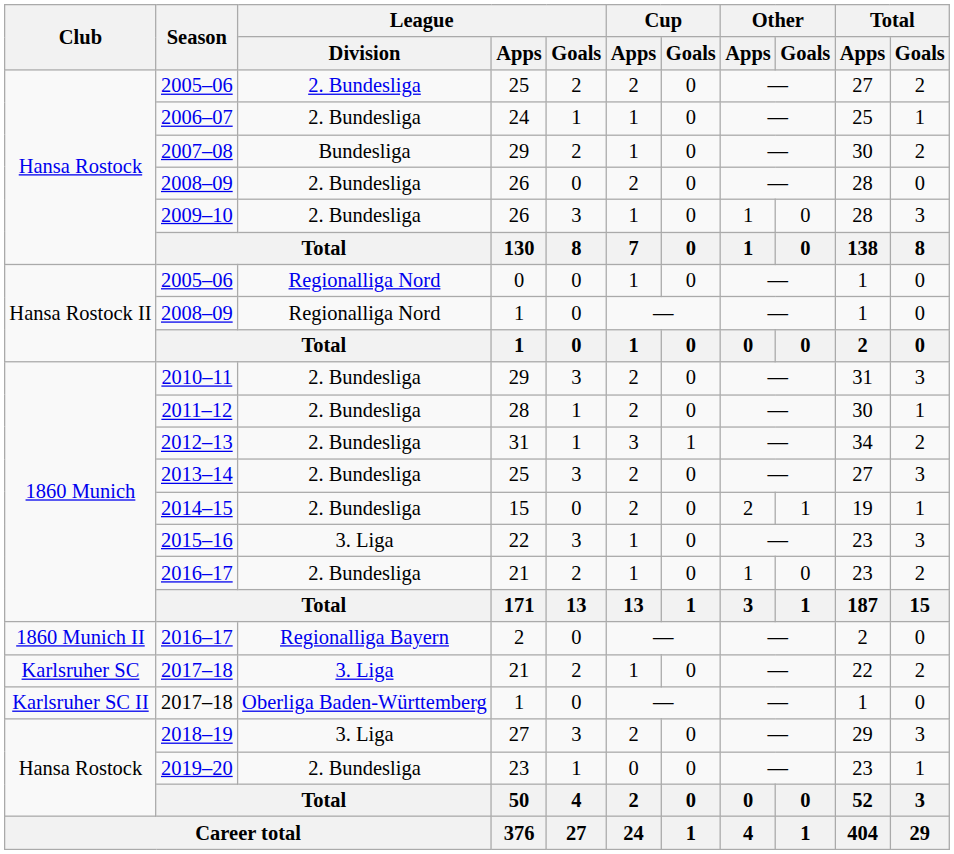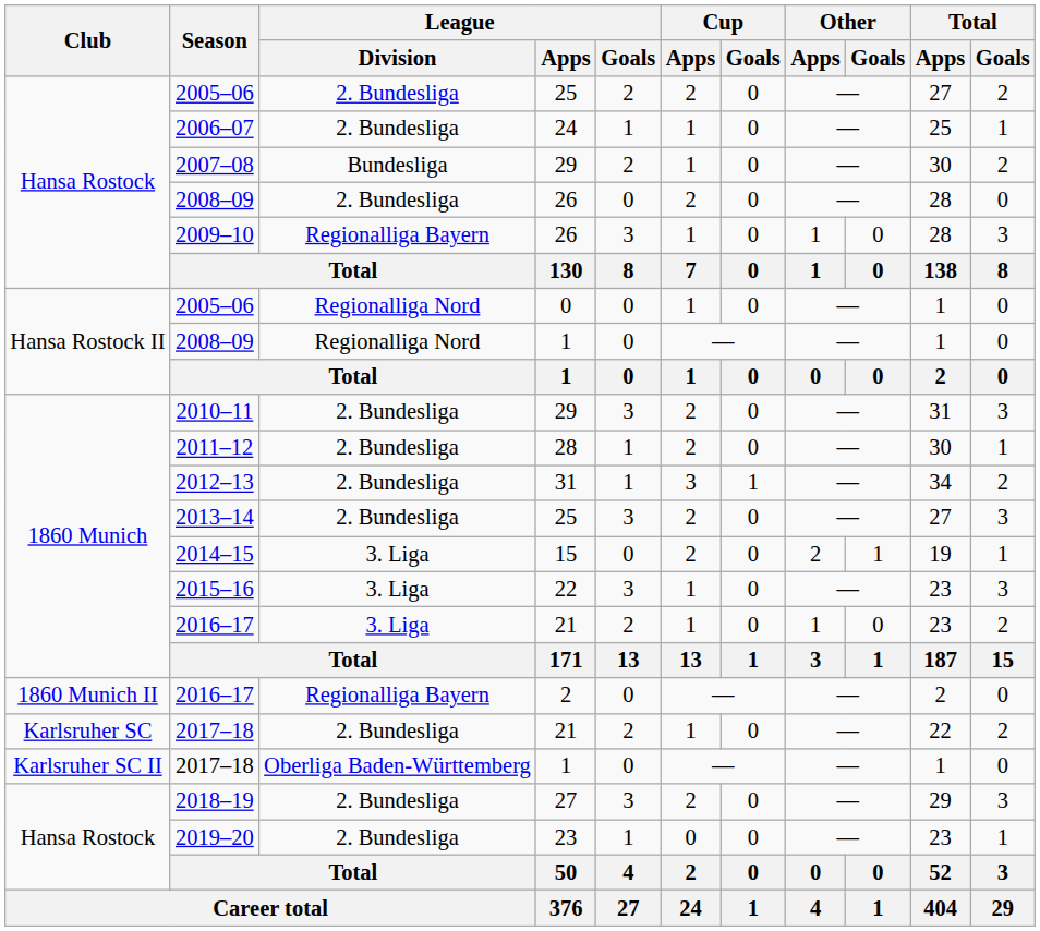 <table class="wikitable" style="text-align:center">
 <tr>
 <th rowspan="2">Club</th>
 <th rowspan="2">Season</th>
 <th colspan="3">League</th>
 <th colspan="2">Cup</th>
 <th colspan="2">Other</th>
 <th colspan="2">Total</th>
 </tr>
 <tr>
 <th>Division</th>
 <th>Apps</th>
 <th>Goals</th>
 <th>Apps</th>
 <th>Goals</th>
 <th>Apps</th>
 <th>Goals</th>
 <th>Apps</th>
 <th>Goals</th>
 </tr>
 <tr>
 <td rowspan="6"><a href='#'>Hansa Rostock</a></td>
 <td><a href='#'>2005–06</a></td>
 <td><a href='#'>2. Bundesliga</a></td>
 <td>25</td>
 <td>2</td>
 <td>2</td>
 <td>0</td>
 <td colspan="2">—</td>
 <td>27</td>
 <td>2</td>
 </tr>
 <tr>
 <td><a href='#'>2006–07</a></td>
 <td>2. Bundesliga</td>
 <td>24</td>
 <td>1</td>
 <td>1</td>
 <td>0</td>
 <td colspan="2">—</td>
 <td>25</td>
 <td>1</td>
 </tr>
 <tr>
 <td><a href='#'>2007–08</a></td>
 <td>Bundesliga</td>
 <td>29</td>
 <td>2</td>
 <td>1</td>
 <td>0</td>
 <td colspan="2">—</td>
 <td>30</td>
 <td>2</td>
 </tr>
 <tr>
 <td><a href='#'>2008–09</a></td>
 <td>2. Bundesliga</td>
 <td>26</td>
 <td>0</td>
 <td>2</td>
 <td>0</td>
 <td colspan="2">—</td>
 <td>28</td>
 <td>0</td>
 </tr>
 <tr>
 <td><a href='#'>2009–10</a></td>
-<td>2. Bundesliga</td>
+<td><a href='#'>Regionalliga Bayern</a></td>
 <td>26</td>
 <td>3</td>
 <td>1</td>
 <td>0</td>
 <td>1</td>
 <td>0</td>
 <td>28</td>
 <td>3</td>
 </tr>
 <tr>
 <th colspan="2">Total</th>
 <th>130</th>
 <th>8</th>
 <th>7</th>
 <th>0</th>
 <th>1</th>
 <th>0</th>
 <th>138</th>
 <th>8</th>
 </tr>
 <tr>
 <td rowspan="3">Hansa Rostock II</td>
 <td><a href='#'>2005–06</a></td>
 <td><a href='#'>Regionalliga Nord</a></td>
 <td>0</td>
 <td>0</td>
 <td>1</td>
 <td>0</td>
 <td colspan="2">—</td>
 <td>1</td>
 <td>0</td>
 </tr>
 <tr>
 <td><a href='#'>2008–09</a></td>
 <td>Regionalliga Nord</td>
 <td>1</td>
 <td>0</td>
 <td colspan="2">—</td>
 <td colspan="2">—</td>
 <td>1</td>
 <td>0</td>
 </tr>
 <tr>
 <th colspan="2">Total</th>
 <th>1</th>
 <th>0</th>
 <th>1</th>
 <th>0</th>
 <th>0</th>
 <th>0</th>
 <th>2</th>
 <th>0</th>
 </tr>
 <tr>
 <td rowspan="8"><a href='#'>1860 Munich</a></td>
 <td><a href='#'>2010–11</a></td>
 <td>2. Bundesliga</td>
 <td>29</td>
 <td>3</td>
 <td>2</td>
 <td>0</td>
 <td colspan="2">—</td>
 <td>31</td>
 <td>3</td>
 </tr>
 <tr>
 <td><a href='#'>2011–12</a></td>
 <td>2. Bundesliga</td>
 <td>28</td>
 <td>1</td>
 <td>2</td>
 <td>0</td>
 <td colspan="2">—</td>
 <td>30</td>
 <td>1</td>
 </tr>
 <tr>
 <td><a href='#'>2012–13</a></td>
 <td>2. Bundesliga</td>
 <td>31</td>
 <td>1</td>
 <td>3</td>
 <td>1</td>
 <td colspan="2">—</td>
 <td>34</td>
 <td>2</td>
 </tr>
 <tr>
 <td><a href='#'>2013–14</a></td>
 <td>2. Bundesliga</td>
 <td>25</td>
 <td>3</td>
 <td>2</td>
 <td>0</td>
 <td colspan="2">—</td>
 <td>27</td>
 <td>3</td>
 </tr>
 <tr>
 <td><a href='#'>2014–15</a></td>
-<td>2. Bundesliga</td>
+<td>3. Liga</td>
 <td>15</td>
 <td>0</td>
 <td>2</td>
 <td>0</td>
 <td>2</td>
 <td>1</td>
 <td>19</td>
 <td>1</td>
 </tr>
 <tr>
 <td><a href='#'>2015–16</a></td>
 <td>3. Liga</td>
 <td>22</td>
 <td>3</td>
 <td>1</td>
 <td>0</td>
 <td colspan="2">—</td>
 <td>23</td>
 <td>3</td>
 </tr>
 <tr>
 <td><a href='#'>2016–17</a></td>
-<td>2. Bundesliga</td>
+<td><a href='#'>3. Liga</a></td>
 <td>21</td>
 <td>2</td>
 <td>1</td>
 <td>0</td>
 <td>1</td>
 <td>0</td>
 <td>23</td>
 <td>2</td>
 </tr>
 <tr>
 <th colspan="2">Total</th>
 <th>171</th>
 <th>13</th>
 <th>13</th>
 <th>1</th>
 <th>3</th>
 <th>1</th>
 <th>187</th>
 <th>15</th>
 </tr>
 <tr>
 <td><a href='#'>1860 Munich II</a></td>
 <td><a href='#'>2016–17</a></td>
 <td><a href='#'>Regionalliga Bayern</a></td>
 <td>2</td>
 <td>0</td>
 <td colspan="2">—</td>
 <td colspan="2">—</td>
 <td>2</td>
 <td>0</td>
 </tr>
 <tr>
 <td><a href='#'>Karlsruher SC</a></td>
 <td><a href='#'>2017–18</a></td>
-<td><a href='#'>3. Liga</a></td>
+<td>2. Bundesliga</td>
 <td>21</td>
 <td>2</td>
 <td>1</td>
 <td>0</td>
 <td colspan="2">—</td>
 <td>22</td>
 <td>2</td>
 </tr>
 <tr>
 <td><a href='#'>Karlsruher SC II</a></td>
 <td>2017–18</td>
 <td><a href='#'>Oberliga Baden-Württemberg</a></td>
 <td>1</td>
 <td>0</td>
 <td colspan="2">—</td>
 <td colspan="2">—</td>
 <td>1</td>
 <td>0</td>
 </tr>
 <tr>
 <td rowspan="3">Hansa Rostock</td>
 <td><a href='#'>2018–19</a></td>
-<td>3. Liga</td>
+<td>2. Bundesliga</td>
 <td>27</td>
 <td>3</td>
 <td>2</td>
 <td>0</td>
 <td colspan="2">—</td>
 <td>29</td>
 <td>3</td>
 </tr>
 <tr>
 <td><a href='#'>2019–20</a></td>
 <td>2. Bundesliga</td>
 <td>23</td>
 <td>1</td>
 <td>0</td>
 <td>0</td>
 <td colspan="2">—</td>
 <td>23</td>
 <td>1</td>
 </tr>
 <tr>
 <th colspan="2">Total</th>
 <th>50</th>
 <th>4</th>
 <th>2</th>
 <th>0</th>
 <th>0</th>
 <th>0</th>
 <th>52</th>
 <th>3</th>
 </tr>
 <tr>
 <th colspan="3">Career total</th>
 <th>376</th>
 <th>27</th>
 <th>24</th>
 <th>1</th>
 <th>4</th>
 <th>1</th>
 <th>404</th>
 <th>29</th>
 </tr>
 </table>
